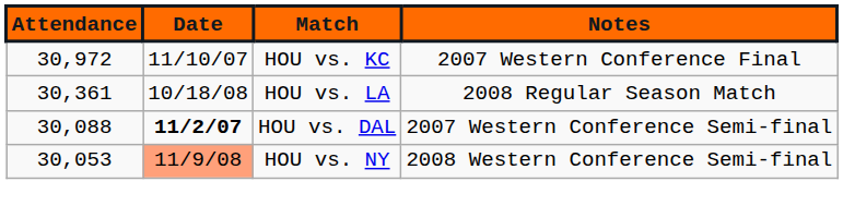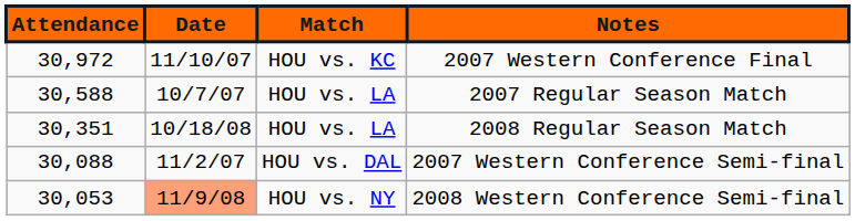 <table class="wikitable" style="text-align:center">
 <tr>
 <th style="background:#FF6B00; color:#101820; border:2px solid #101820;">Attendance</th>
 <th style="background:#FF6B00; color:#101820; border:2px solid #101820;">Date</th>
 <th style="background:#FF6B00; color:#101820; border:2px solid #101820;">Match</th>
 <th style="background:#FF6B00; color:#101820; border:2px solid #101820;">Notes</th>
 </tr>
 <tr>
 <td style="text-align:center">30,972</td>
 <td style="text-align:center">11/10/07</td>
 <td style="text-align:center">HOU vs. <a href='#'>KC</a></td>
 <td style="text-align:center">2007 Western Conference Final</td>
 </tr>
 <tr>
-<td style="text-align:center">30,361</td>
+<td style="text-align:center">30,588</td>
+<td style="text-align:center">10/7/07</td>
+<td style="text-align:center">HOU vs. <a href='#'>LA</a></td>
+<td style="text-align:center">2007 Regular Season Match</td>
+</tr>
+<tr>
+<td style="text-align:center">30,351</td>
 <td style="text-align:center">10/18/08</td>
 <td style="text-align:center">HOU vs. <a href='#'>LA</a></td>
 <td style="text-align:center">2008 Regular Season Match</td>
 </tr>
 <tr>
 <td style="text-align:center">30,088</td>
-<td style="text-align:center"><strong>11/2/07</strong></td>
+<td style="text-align:center">11/2/07</td>
 <td style="text-align:center">HOU vs. <a href='#'>DAL</a></td>
 <td style="text-align:center">2007 Western Conference Semi-final</td>
 </tr>
 <tr>
 <td style="text-align:center">30,053</td>
 <td style="background: lightsalmon; text-align:center">11/9/08</td>
 <td style="text-align:center">HOU vs. <a href='#'>NY</a></td>
 <td style="text-align:center">2008 Western Conference Semi-final</td>
 </tr>
 </table>
